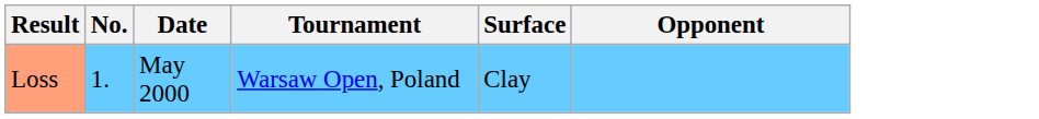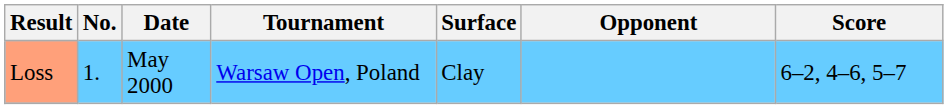 <table class="sortable wikitable">
 <tr>
 <th>Result</th>
 <th style="width:20px" class="unsortable">No.</th>
 <th style="width:55px">Date</th>
 <th style="width:150px">Tournament</th>
 <th style="width:50px">Surface</th>
 <th style="width:170px">Opponent</th>
+<th style="width:110px" class="unsortable">Score</th>
 </tr>
 <tr bgcolor="66CCFF">
 <td style="background:#ffa07a;">Loss</td>
 <td>1.</td>
 <td>May 2000</td>
 <td><a href='#'>Warsaw Open</a>, Poland</td>
 <td>Clay</td>
 <td></td>
+<td>6–2, 4–6, 5–7</td>
 </tr>
 </table>
